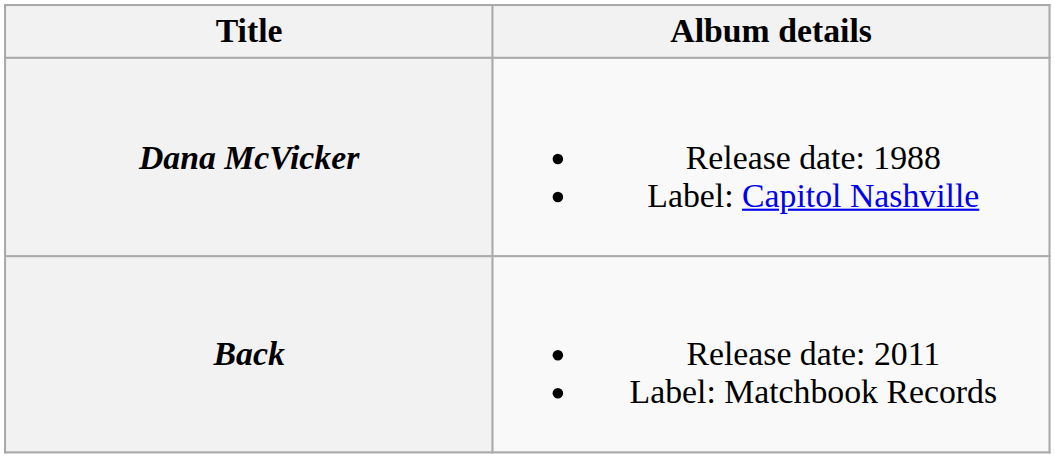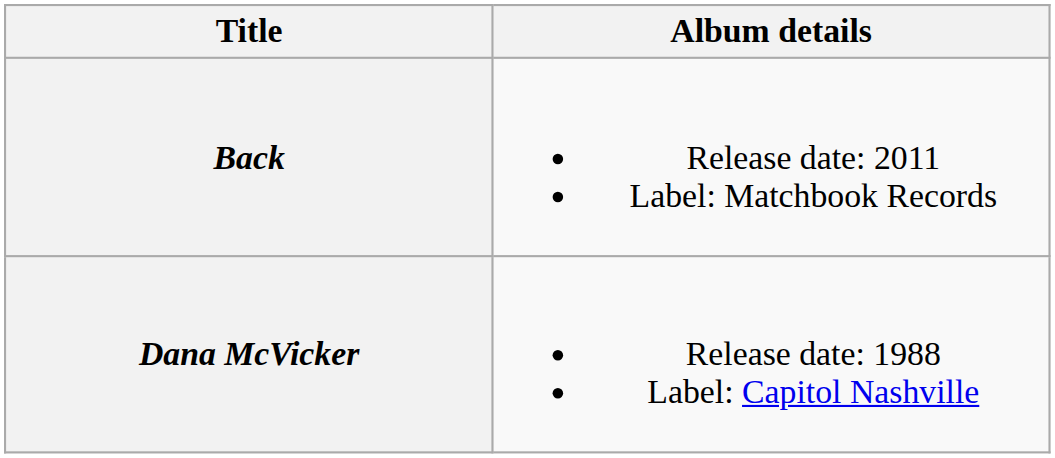 <table class="wikitable plainrowheaders" style="text-align:center;">
 <tr>
 <th style="width:14em;">Title</th>
 <th style="width:16em;">Album details</th>
 </tr>
 <tr>
+<th scope="row"><em>Back</em></th>
+<td><br><ul><li>Release date: 2011</li><li>Label: Matchbook Records</li></ul></td>
+</tr>
+<tr>
 <th scope="row"><em>Dana McVicker</em></th>
 <td><br><ul><li>Release date: 1988</li><li>Label: <a href='#'>Capitol Nashville</a></li></ul></td>
 </tr>
-<tr>
-<th scope="row"><em>Back</em></th>
-<td><br><ul><li>Release date: 2011</li><li>Label: Matchbook Records</li></ul></td>
-</tr>
 </table>
